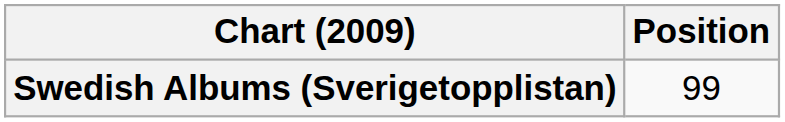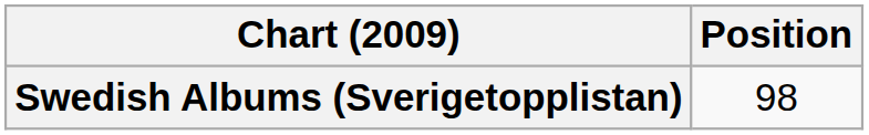 <table class="wikitable plainrowheaders" style="text-align:center">
 <tr>
 <th scope="col">Chart (2009)</th>
 <th scope="col">Position</th>
 </tr>
 <tr>
 <th scope="row">Swedish Albums (Sverigetopplistan)</th>
-<td>99</td>
+<td>98</td>
 </tr>
 </table>
